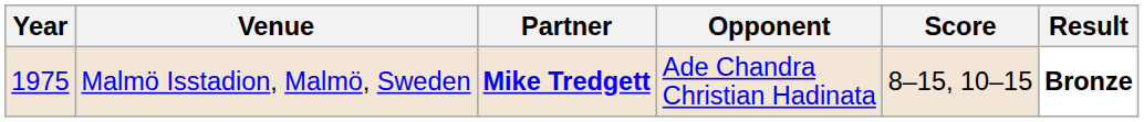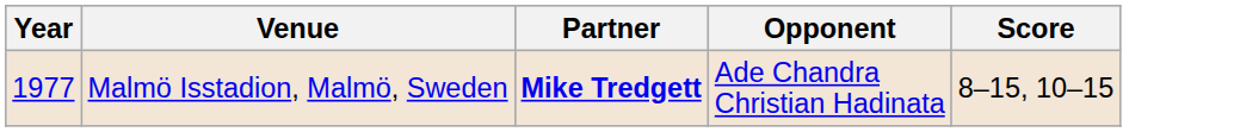 <table class="sortable wikitable" style="font-size: 90%;">
 <tr>
 <th>Year</th>
 <th>Venue</th>
 <th>Partner</th>
 <th>Opponent</th>
 <th>Score</th>
-<th>Result</th>
 </tr>
 <tr style="background:#F3E6D7">
-<td align="center"><a href='#'>1975</a></td>
+<td align="center"><a href='#'>1977</a></td>
 <td align="left"><a href='#'>Malmö Isstadion</a>, <a href='#'>Malmö</a>, <a href='#'>Sweden</a></td>
 <td align="left"><strong> <a href='#'>Mike Tredgett</a></strong></td>
 <td> <a href='#'>Ade Chandra</a> <br> <a href='#'>Christian Hadinata</a></td>
 <td align="left">8–15, 10–15</td>
-<td style="text-align:left; background:white"> <strong>Bronze</strong></td>
 </tr>
 </table>
